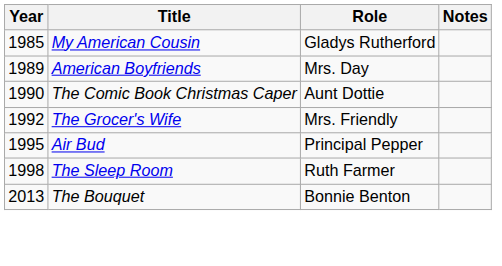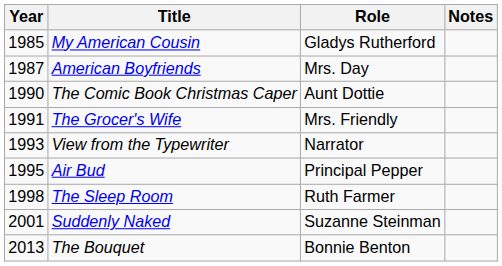 <table class="wikitable sortable">
 <tr>
 <th>Year</th>
 <th>Title</th>
 <th>Role</th>
 <th>Notes</th>
 </tr>
 <tr>
 <td>1985</td>
 <td><em><a href='#'>My American Cousin</a></em></td>
 <td>Gladys Rutherford</td>
 <td></td>
 </tr>
 <tr>
-<td>1989</td>
+<td>1987</td>
 <td><em><a href='#'>American Boyfriends</a></em></td>
 <td>Mrs. Day</td>
 <td></td>
 </tr>
 <tr>
 <td>1990</td>
 <td data-sort-value="Comic Book Christmas Caper, The"><em>The Comic Book Christmas Caper</em></td>
 <td>Aunt Dottie</td>
 <td></td>
 </tr>
 <tr>
-<td>1992</td>
+<td>1991</td>
 <td data-sort-value="Grocer's Wife, The"><em><a href='#'>The Grocer's Wife</a></em></td>
 <td>Mrs. Friendly</td>
+<td></td>
+</tr>
+<tr>
+<td>1993</td>
+<td><em>View from the Typewriter</em></td>
+<td>Narrator</td>
 <td></td>
 </tr>
 <tr>
 <td>1995</td>
 <td><em><a href='#'>Air Bud</a></em></td>
 <td>Principal Pepper</td>
 <td></td>
 </tr>
 <tr>
 <td>1998</td>
 <td data-sort-value="Sleep Room, The"><em><a href='#'>The Sleep Room</a></em></td>
 <td>Ruth Farmer</td>
 <td></td>
 </tr>
 <tr>
+<td>2001</td>
+<td><em><a href='#'>Suddenly Naked</a></em></td>
+<td>Suzanne Steinman</td>
+<td></td>
+</tr>
+<tr>
 <td>2013</td>
 <td data-sort-value="Bouquet, The"><em>The Bouquet</em></td>
 <td>Bonnie Benton</td>
 <td></td>
 </tr>
 </table>
